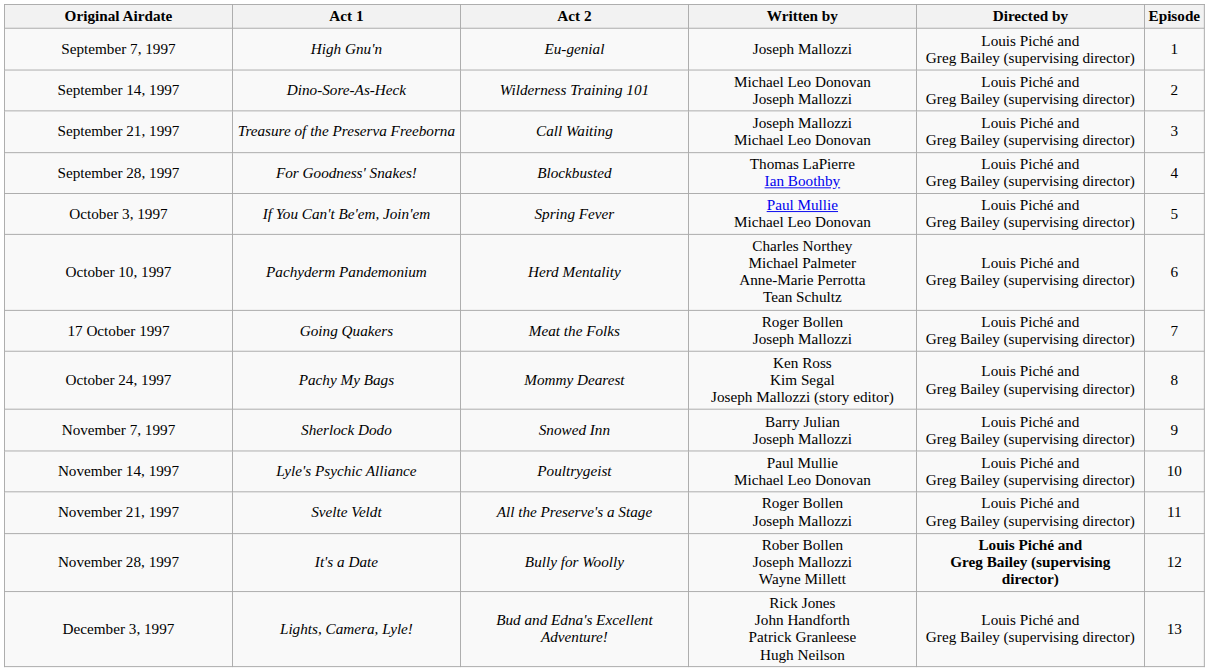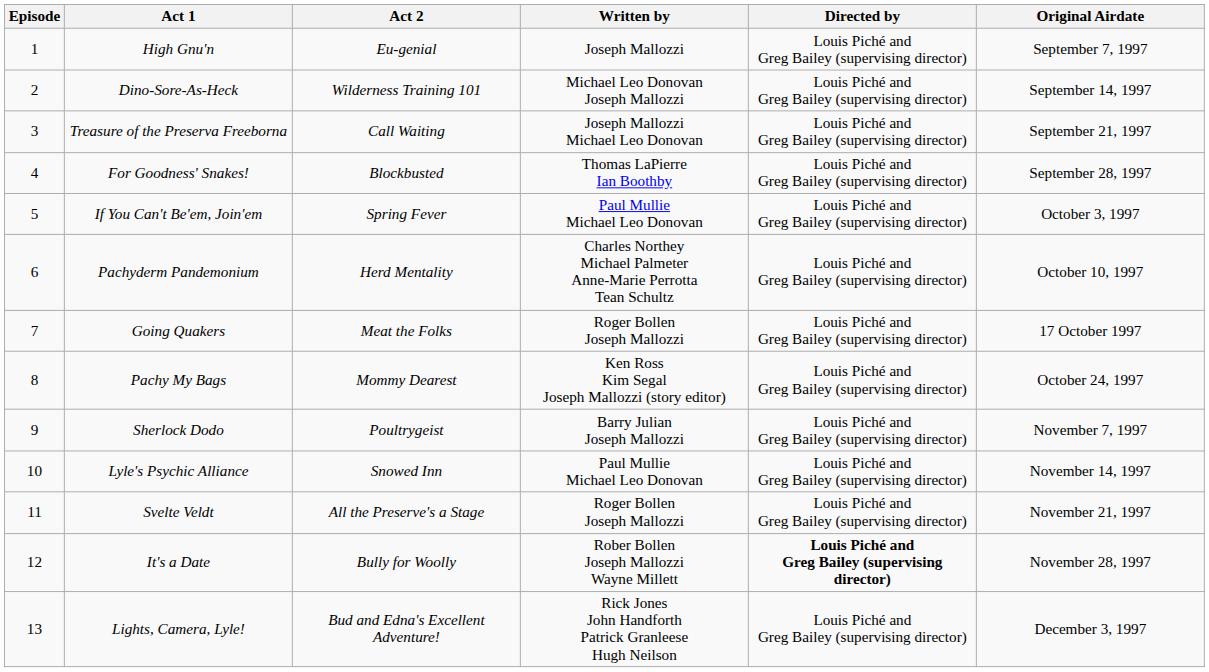 <table class="wikitable" style="width:100%; text-align:center">
 <tr>
-<th width=19%>Original Airdate</th>
+<th width=5%>Episode</th>
 <th width=19%>Act 1</th>
 <th width=19%>Act 2</th>
 <th width=19%>Written by</th>
 <th width=19%>Directed by</th>
-<th width=5%>Episode</th>
+<th width=19%>Original Airdate</th>
 </tr>
 <tr>
-<td>September 7, 1997</td>
+<td>1</td>
 <td><em>High Gnu'n</em></td>
 <td><em>Eu-genial</em></td>
 <td>Joseph Mallozzi</td>
 <td>Louis Piché and<br>Greg Bailey (supervising director)</td>
-<td>1</td>
+<td>September 7, 1997</td>
 </tr>
 <tr>
-<td>September 14, 1997</td>
+<td>2</td>
 <td><em>Dino-Sore-As-Heck</em></td>
 <td><em>Wilderness Training 101</em></td>
 <td>Michael Leo Donovan<br>Joseph Mallozzi</td>
 <td>Louis Piché and<br>Greg Bailey (supervising director)</td>
-<td>2</td>
+<td>September 14, 1997</td>
 </tr>
 <tr>
-<td>September 21, 1997</td>
+<td>3</td>
 <td><em>Treasure of the Preserva Freeborna</em></td>
 <td><em>Call Waiting</em></td>
 <td>Joseph Mallozzi<br>Michael Leo Donovan</td>
 <td>Louis Piché and<br>Greg Bailey (supervising director)</td>
-<td>3</td>
+<td>September 21, 1997</td>
 </tr>
 <tr>
-<td>September 28, 1997</td>
+<td>4</td>
 <td><em>For Goodness' Snakes!</em></td>
 <td><em>Blockbusted</em></td>
 <td>Thomas LaPierre<br><a href='#'>Ian Boothby</a></td>
 <td>Louis Piché and<br>Greg Bailey (supervising director)</td>
-<td>4</td>
+<td>September 28, 1997</td>
 </tr>
 <tr>
-<td>October 3, 1997</td>
+<td>5</td>
 <td><em>If You Can't Be'em, Join'em</em></td>
 <td><em>Spring Fever</em></td>
 <td><a href='#'>Paul Mullie</a><br>Michael Leo Donovan</td>
 <td>Louis Piché and<br>Greg Bailey (supervising director)</td>
-<td>5</td>
+<td>October 3, 1997</td>
 </tr>
 <tr>
-<td>October 10, 1997</td>
+<td>6</td>
 <td><em>Pachyderm Pandemonium</em></td>
 <td><em>Herd Mentality</em></td>
 <td>Charles Northey<br>Michael Palmeter<br>Anne-Marie Perrotta<br>Tean Schultz</td>
 <td>Louis Piché and<br>Greg Bailey (supervising director)</td>
-<td>6</td>
+<td>October 10, 1997</td>
 </tr>
 <tr>
-<td>17 October 1997</td>
+<td>7</td>
 <td><em>Going Quakers</em></td>
 <td><em>Meat the Folks</em></td>
 <td>Roger Bollen<br> Joseph Mallozzi</td>
 <td>Louis Piché and<br>Greg Bailey (supervising director)</td>
-<td>7</td>
+<td>17 October 1997</td>
 </tr>
 <tr>
-<td>October 24, 1997</td>
+<td>8</td>
 <td><em>Pachy My Bags</em></td>
 <td><em>Mommy Dearest</em></td>
 <td>Ken Ross<br>Kim Segal<br>Joseph Mallozzi (story editor)</td>
 <td>Louis Piché and<br>Greg Bailey (supervising director)</td>
-<td>8</td>
+<td>October 24, 1997</td>
 </tr>
 <tr>
-<td>November 7, 1997</td>
+<td>9</td>
 <td><em>Sherlock Dodo</em></td>
-<td><em>Snowed Inn</em></td>
+<td><em>Poultrygeist</em></td>
 <td>Barry Julian<br>Joseph Mallozzi</td>
 <td>Louis Piché and<br>Greg Bailey (supervising director)</td>
-<td>9</td>
+<td>November 7, 1997</td>
 </tr>
 <tr>
-<td>November 14, 1997</td>
+<td>10</td>
 <td><em>Lyle's Psychic Alliance</em></td>
-<td><em>Poultrygeist</em></td>
+<td><em>Snowed Inn</em></td>
 <td>Paul Mullie<br>Michael Leo Donovan</td>
 <td>Louis Piché and<br>Greg Bailey (supervising director)</td>
-<td>10</td>
+<td>November 14, 1997</td>
 </tr>
 <tr>
-<td>November 21, 1997</td>
+<td>11</td>
 <td><em>Svelte Veldt</em></td>
 <td><em>All the Preserve's a Stage</em></td>
 <td>Roger Bollen<br>Joseph Mallozzi</td>
 <td>Louis Piché and<br>Greg Bailey (supervising director)</td>
-<td>11</td>
+<td>November 21, 1997</td>
 </tr>
 <tr>
-<td>November 28, 1997</td>
+<td>12</td>
 <td><em>It's a Date</em></td>
 <td><em>Bully for Woolly</em></td>
 <td>Rober Bollen<br>Joseph Mallozzi<br>Wayne Millett</td>
 <td><strong>Louis Piché and<br>Greg Bailey (supervising director)</strong></td>
-<td>12</td>
+<td>November 28, 1997</td>
 </tr>
 <tr>
-<td>December 3, 1997</td>
+<td>13</td>
 <td><em>Lights, Camera, Lyle!</em></td>
 <td><em>Bud and Edna's Excellent Adventure!</em></td>
 <td>Rick Jones<br>John Handforth<br>Patrick Granleese<br>Hugh Neilson</td>
 <td>Louis Piché and<br>Greg Bailey (supervising director)</td>
-<td>13</td>
+<td>December 3, 1997</td>
 </tr>
 </table>
